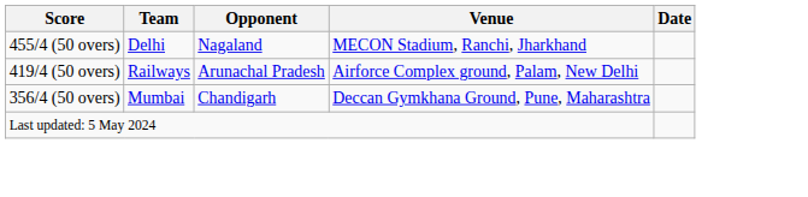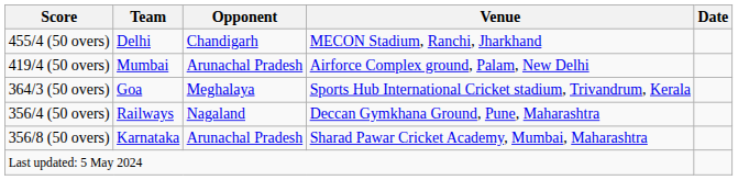 <table class="wikitable sortable">
 <tr>
 <th>Score</th>
 <th>Team</th>
 <th>Opponent</th>
 <th>Venue</th>
 <th>Date</th>
 </tr>
 <tr>
 <td>455/4 (50 overs)</td>
 <td><a href='#'>Delhi</a></td>
-<td><a href='#'>Nagaland</a></td>
+<td><a href='#'>Chandigarh</a></td>
 <td><a href='#'>MECON Stadium</a>, <a href='#'>Ranchi</a>, <a href='#'>Jharkhand</a></td>
 <td></td>
 </tr>
 <tr>
 <td>419/4 (50 overs)</td>
-<td><a href='#'>Railways</a></td>
+<td><a href='#'>Mumbai</a></td>
 <td><a href='#'>Arunachal Pradesh</a></td>
 <td><a href='#'>Airforce Complex ground</a>, <a href='#'>Palam</a>, <a href='#'>New Delhi</a></td>
 <td></td>
 </tr>
 <tr>
+<td>364/3 (50 overs)</td>
+<td><a href='#'>Goa</a></td>
+<td><a href='#'>Meghalaya</a></td>
+<td><a href='#'>Sports Hub International Cricket stadium</a>, <a href='#'>Trivandrum</a>, <a href='#'>Kerala</a></td>
+<td></td>
+</tr>
+<tr>
 <td>356/4 (50 overs)</td>
-<td><a href='#'>Mumbai</a></td>
-<td><a href='#'>Chandigarh</a></td>
+<td><a href='#'>Railways</a></td>
+<td><a href='#'>Nagaland</a></td>
 <td><a href='#'>Deccan Gymkhana Ground</a>, <a href='#'>Pune</a>, <a href='#'>Maharashtra</a></td>
+<td></td>
+</tr>
+<tr>
+<td>356/8 (50 overs)</td>
+<td><a href='#'>Karnataka</a></td>
+<td><a href='#'>Arunachal Pradesh</a></td>
+<td><a href='#'>Sharad Pawar Cricket Academy</a>, <a href='#'>Mumbai</a>, <a href='#'>Maharashtra</a></td>
 <td></td>
 </tr>
 <tr class="sortbottom">
 <td colspan="4"><small>Last updated: 5 May 2024</small></td>
 </tr>
 </table>
